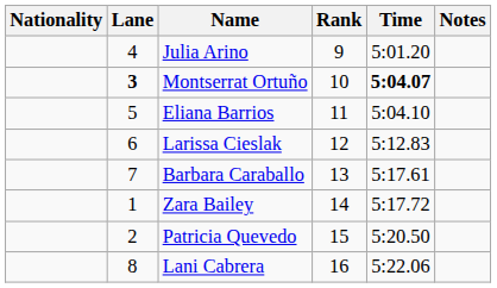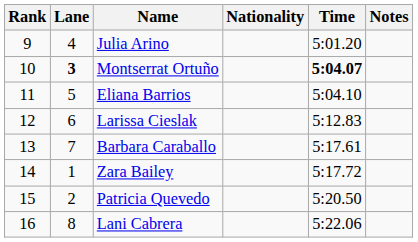 <table class="wikitable sortable" style="text-align:center">
 <tr>
-<th>Nationality</th>
+<th>Rank</th>
 <th>Lane</th>
 <th>Name</th>
-<th>Rank</th>
+<th>Nationality</th>
 <th>Time</th>
 <th>Notes</th>
 </tr>
 <tr>
-<td align=left></td>
+<td>9</td>
 <td>4</td>
 <td align=left><a href='#'>Julia Arino</a></td>
-<td>9</td>
+<td align=left></td>
 <td>5:01.20</td>
 <td></td>
 </tr>
 <tr>
-<td align=left></td>
+<td>10</td>
 <td><strong>3</strong></td>
 <td align=left><a href='#'>Montserrat Ortuño</a></td>
-<td>10</td>
+<td align=left></td>
 <td><strong>5:04.07</strong></td>
 <td></td>
 </tr>
 <tr>
-<td align=left></td>
+<td>11</td>
 <td>5</td>
 <td align=left><a href='#'>Eliana Barrios</a></td>
-<td>11</td>
+<td align=left></td>
 <td>5:04.10</td>
 <td></td>
 </tr>
 <tr>
-<td align=left></td>
+<td>12</td>
 <td>6</td>
 <td align=left><a href='#'>Larissa Cieslak</a></td>
-<td>12</td>
+<td align=left></td>
 <td>5:12.83</td>
 <td></td>
 </tr>
 <tr>
-<td align=left></td>
+<td>13</td>
 <td>7</td>
 <td align=left><a href='#'>Barbara Caraballo</a></td>
-<td>13</td>
+<td align=left></td>
 <td>5:17.61</td>
 <td></td>
 </tr>
 <tr>
-<td align=left></td>
+<td>14</td>
 <td>1</td>
 <td align=left><a href='#'>Zara Bailey</a></td>
-<td>14</td>
+<td align=left></td>
 <td>5:17.72</td>
 <td></td>
 </tr>
 <tr>
-<td align=left></td>
+<td>15</td>
 <td>2</td>
 <td align=left><a href='#'>Patricia Quevedo</a></td>
-<td>15</td>
+<td align=left></td>
 <td>5:20.50</td>
 <td></td>
 </tr>
 <tr>
-<td align=left></td>
+<td>16</td>
 <td>8</td>
 <td align=left><a href='#'>Lani Cabrera</a></td>
-<td>16</td>
+<td align=left></td>
 <td>5:22.06</td>
 <td></td>
 </tr>
 </table>
